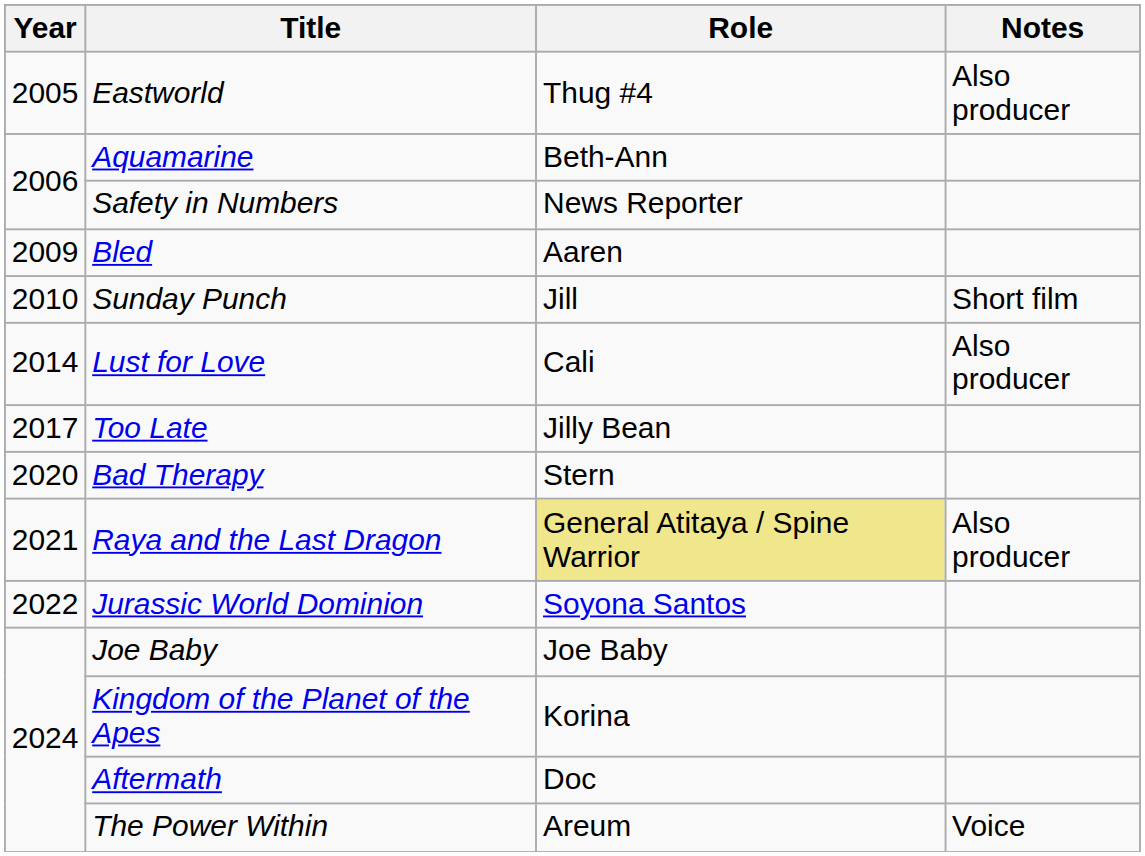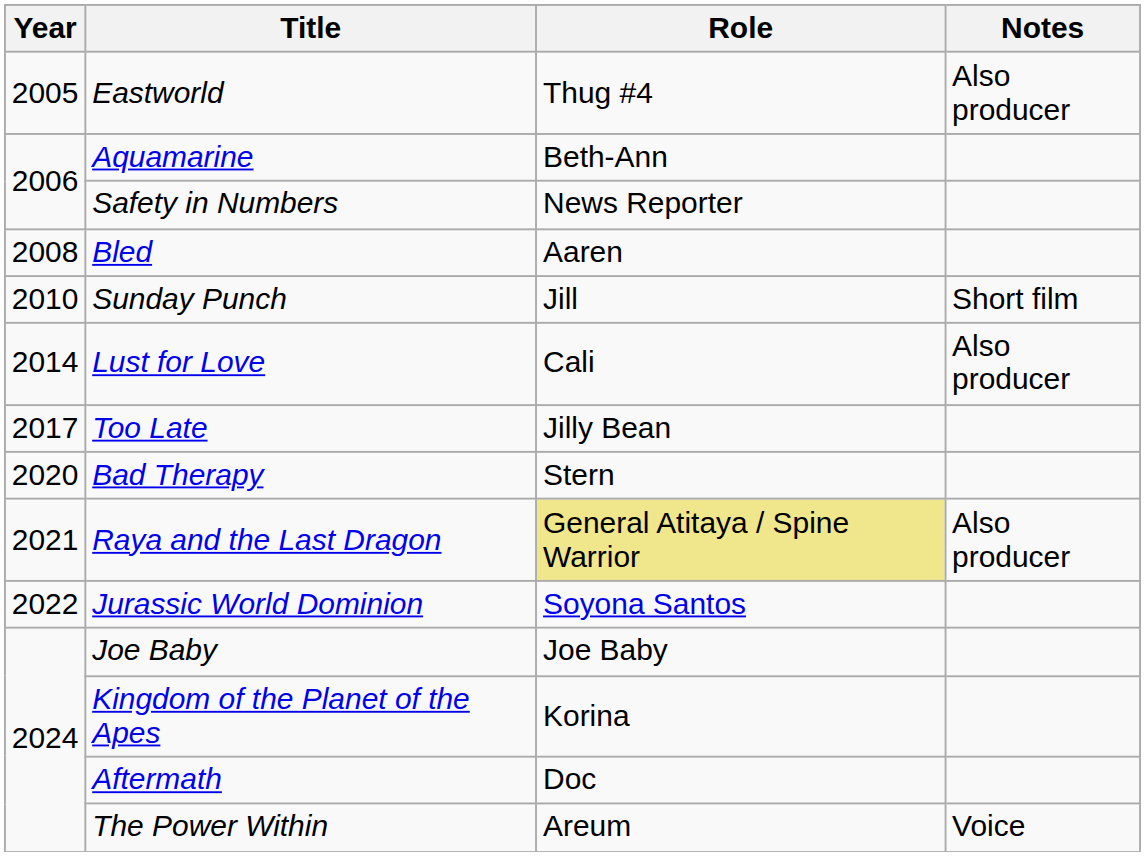 <table class="wikitable sortable">
 <tr>
 <th>Year</th>
 <th>Title</th>
 <th>Role</th>
 <th scope="col" class="unsortable">Notes</th>
 </tr>
 <tr>
 <td>2005</td>
 <td><em>Eastworld</em></td>
 <td>Thug #4</td>
 <td>Also producer</td>
 </tr>
 <tr>
 <td rowspan="2">2006</td>
 <td><em><a href='#'>Aquamarine</a></em></td>
 <td>Beth-Ann</td>
 <td></td>
 </tr>
 <tr>
 <td><em>Safety in Numbers</em></td>
 <td>News Reporter</td>
 <td></td>
 </tr>
 <tr>
-<td>2009</td>
+<td>2008</td>
 <td><em><a href='#'>Bled</a></em></td>
 <td>Aaren</td>
 <td></td>
 </tr>
 <tr>
 <td>2010</td>
 <td><em>Sunday Punch</em></td>
 <td>Jill</td>
 <td>Short film</td>
 </tr>
 <tr>
 <td>2014</td>
 <td><em><a href='#'>Lust for Love</a></em></td>
 <td>Cali</td>
 <td>Also producer</td>
 </tr>
 <tr>
 <td>2017</td>
 <td><em><a href='#'>Too Late</a></em></td>
 <td>Jilly Bean</td>
 <td></td>
 </tr>
 <tr>
 <td>2020</td>
 <td><em><a href='#'>Bad Therapy</a></em></td>
 <td>Stern</td>
 <td></td>
 </tr>
 <tr>
 <td>2021</td>
 <td><em><a href='#'>Raya and the Last Dragon</a></em></td>
 <td style="background: khaki;">General Atitaya / Spine Warrior</td>
 <td>Also producer</td>
 </tr>
 <tr>
 <td>2022</td>
 <td><em><a href='#'>Jurassic World Dominion</a></em></td>
 <td><a href='#'>Soyona Santos</a></td>
 <td></td>
 </tr>
 <tr>
 <td rowspan="4">2024</td>
 <td><em>Joe Baby</em></td>
 <td>Joe Baby</td>
 <td></td>
 </tr>
 <tr>
 <td><em><a href='#'>Kingdom of the Planet of the Apes</a></em></td>
 <td>Korina</td>
 <td></td>
 </tr>
 <tr>
 <td><em><a href='#'>Aftermath</a></em></td>
 <td>Doc</td>
 <td></td>
 </tr>
 <tr>
 <td><em>The Power Within</em></td>
 <td>Areum</td>
 <td>Voice</td>
 </tr>
 </table>
